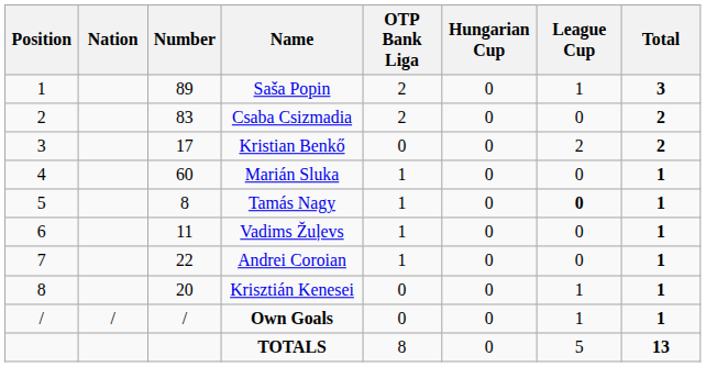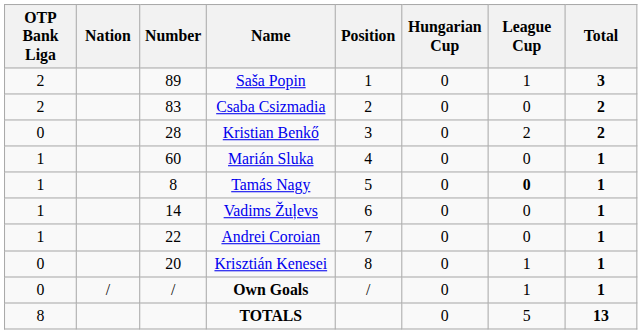 <table class="wikitable" style="font-size: 95%; text-align: center;">
 <tr>
-<th width=60>Position</th>
+<th width=80>OTP Bank Liga</th>
 <th width=60>Nation</th>
 <th width=60>Number</th>
 <th width=150>Name</th>
-<th width=80>OTP Bank Liga</th>
+<th width=60>Position</th>
 <th width=80>Hungarian Cup</th>
 <th width=80>League Cup</th>
 <th width=80>Total</th>
 </tr>
 <tr>
-<td>1</td>
+<td>2</td>
 <td></td>
 <td>89</td>
 <td><a href='#'>Saša Popin</a></td>
-<td>2</td>
+<td>1</td>
 <td>0</td>
 <td>1</td>
 <td><strong>3</strong></td>
 </tr>
 <tr>
 <td>2</td>
 <td></td>
 <td>83</td>
 <td><a href='#'>Csaba Csizmadia</a></td>
 <td>2</td>
 <td>0</td>
 <td>0</td>
 <td><strong>2</strong></td>
 </tr>
 <tr>
+<td>0</td>
+<td></td>
+<td>28</td>
+<td><a href='#'>Kristian Benkő</a></td>
 <td>3</td>
-<td></td>
-<td>17</td>
-<td><a href='#'>Kristian Benkő</a></td>
-<td>0</td>
 <td>0</td>
 <td>2</td>
 <td><strong>2</strong></td>
 </tr>
 <tr>
-<td>4</td>
+<td>1</td>
 <td></td>
 <td>60</td>
 <td><a href='#'>Marián Sluka</a></td>
-<td>1</td>
+<td>4</td>
 <td>0</td>
 <td>0</td>
 <td><strong>1</strong></td>
 </tr>
 <tr>
-<td>5</td>
+<td>1</td>
 <td></td>
 <td>8</td>
 <td><a href='#'>Tamás Nagy</a></td>
-<td>1</td>
+<td>5</td>
 <td>0</td>
 <td><strong>0</strong></td>
 <td><strong>1</strong></td>
 </tr>
 <tr>
+<td>1</td>
+<td></td>
+<td>14</td>
+<td><a href='#'>Vadims Žuļevs</a></td>
 <td>6</td>
-<td></td>
-<td>11</td>
-<td><a href='#'>Vadims Žuļevs</a></td>
-<td>1</td>
 <td>0</td>
 <td>0</td>
 <td><strong>1</strong></td>
 </tr>
 <tr>
-<td>7</td>
+<td>1</td>
 <td></td>
 <td>22</td>
 <td><a href='#'>Andrei Coroian</a></td>
-<td>1</td>
+<td>7</td>
 <td>0</td>
 <td>0</td>
 <td><strong>1</strong></td>
 </tr>
 <tr>
-<td>8</td>
+<td>0</td>
 <td></td>
 <td>20</td>
 <td><a href='#'>Krisztián Kenesei</a></td>
-<td>0</td>
+<td>8</td>
 <td>0</td>
 <td>1</td>
 <td><strong>1</strong></td>
 </tr>
 <tr>
-<td>/</td>
+<td>0</td>
 <td>/</td>
 <td>/</td>
 <td><strong>Own Goals</strong></td>
-<td>0</td>
+<td>/</td>
 <td>0</td>
 <td>1</td>
 <td><strong>1</strong></td>
 </tr>
 <tr>
-<td></td>
+<td>8</td>
 <td></td>
 <td></td>
 <td><strong>TOTALS</strong></td>
-<td>8</td>
+<td></td>
 <td>0</td>
 <td>5</td>
 <td><strong>13</strong></td>
 </tr>
 </table>
